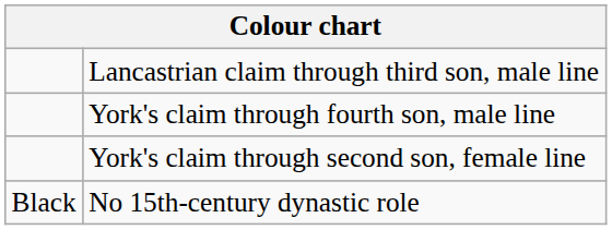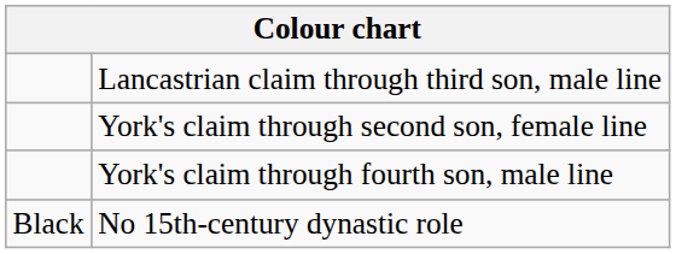 <table class="wikitable"|align=right>
 <tr>
 <th colspan="2">Colour chart</th>
 </tr>
 <tr>
 <td><span></span></td>
 <td>Lancastrian claim through third son, male line</td>
 </tr>
 <tr>
 <td><span></span></td>
-<td>York's claim through fourth son, male line</td>
+<td>York's claim through second son, female line</td>
 </tr>
 <tr>
 <td><span></span></td>
-<td>York's claim through second son, female line</td>
+<td>York's claim through fourth son, male line</td>
 </tr>
 <tr>
 <td><span>Black</span></td>
 <td>No 15th-century dynastic role</td>
 </tr>
 </table>
